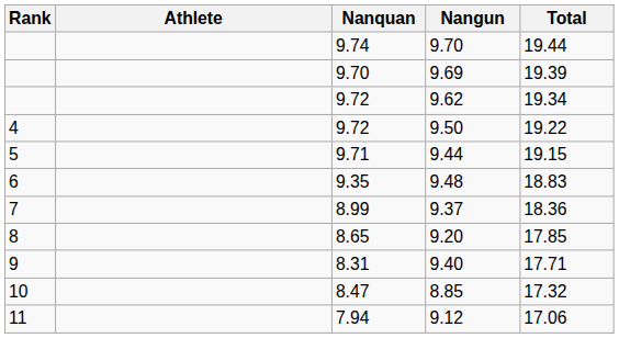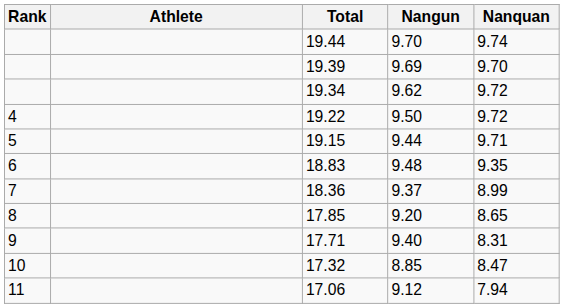 <table class="wikitable">
 <tr>
 <th width="20">Rank</th>
 <th width="250">Athlete</th>
+<th width="80">Total</th>
+<th width="80">Nangun</th>
 <th width="80">Nanquan</th>
-<th width="80">Nangun</th>
-<th width="80">Total</th>
 </tr>
 <tr>
 <td></td>
 <td align="left"></td>
+<td>19.44</td>
+<td>9.70</td>
 <td>9.74</td>
-<td>9.70</td>
-<td>19.44</td>
 </tr>
 <tr>
 <td></td>
 <td align="left"></td>
+<td>19.39</td>
+<td>9.69</td>
 <td>9.70</td>
-<td>9.69</td>
-<td>19.39</td>
 </tr>
 <tr>
 <td></td>
 <td align="left"></td>
+<td>19.34</td>
+<td>9.62</td>
 <td>9.72</td>
-<td>9.62</td>
-<td>19.34</td>
 </tr>
 <tr>
 <td>4</td>
 <td align="left"></td>
+<td>19.22</td>
+<td>9.50</td>
 <td>9.72</td>
-<td>9.50</td>
-<td>19.22</td>
 </tr>
 <tr>
 <td>5</td>
 <td align="left"></td>
+<td>19.15</td>
+<td>9.44</td>
 <td>9.71</td>
-<td>9.44</td>
-<td>19.15</td>
 </tr>
 <tr>
 <td>6</td>
 <td align="left"></td>
+<td>18.83</td>
+<td>9.48</td>
 <td>9.35</td>
-<td>9.48</td>
-<td>18.83</td>
 </tr>
 <tr>
 <td>7</td>
 <td align="left"></td>
+<td>18.36</td>
+<td>9.37</td>
 <td>8.99</td>
-<td>9.37</td>
-<td>18.36</td>
 </tr>
 <tr>
 <td>8</td>
 <td align="left"></td>
+<td>17.85</td>
+<td>9.20</td>
 <td>8.65</td>
-<td>9.20</td>
-<td>17.85</td>
 </tr>
 <tr>
 <td>9</td>
 <td align="left"></td>
+<td>17.71</td>
+<td>9.40</td>
 <td>8.31</td>
-<td>9.40</td>
-<td>17.71</td>
 </tr>
 <tr>
 <td>10</td>
 <td align="left"></td>
+<td>17.32</td>
+<td>8.85</td>
 <td>8.47</td>
-<td>8.85</td>
-<td>17.32</td>
 </tr>
 <tr>
 <td>11</td>
 <td align="left"></td>
+<td>17.06</td>
+<td>9.12</td>
 <td>7.94</td>
-<td>9.12</td>
-<td>17.06</td>
 </tr>
 </table>
